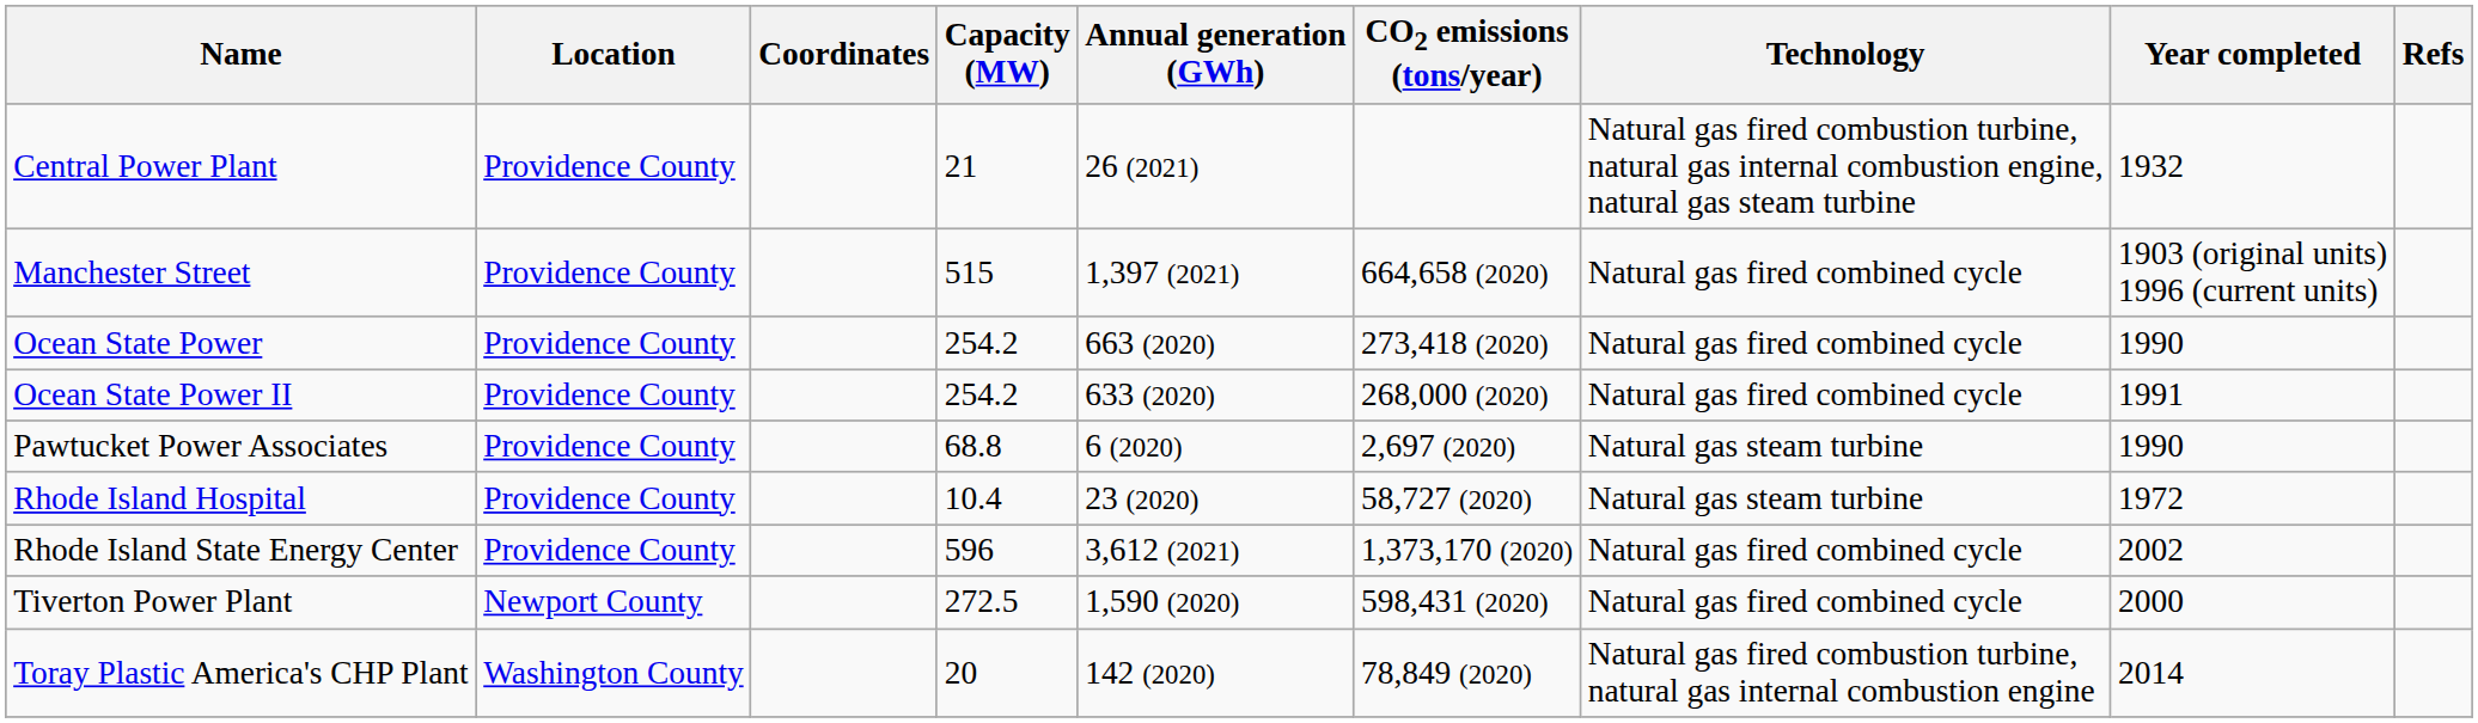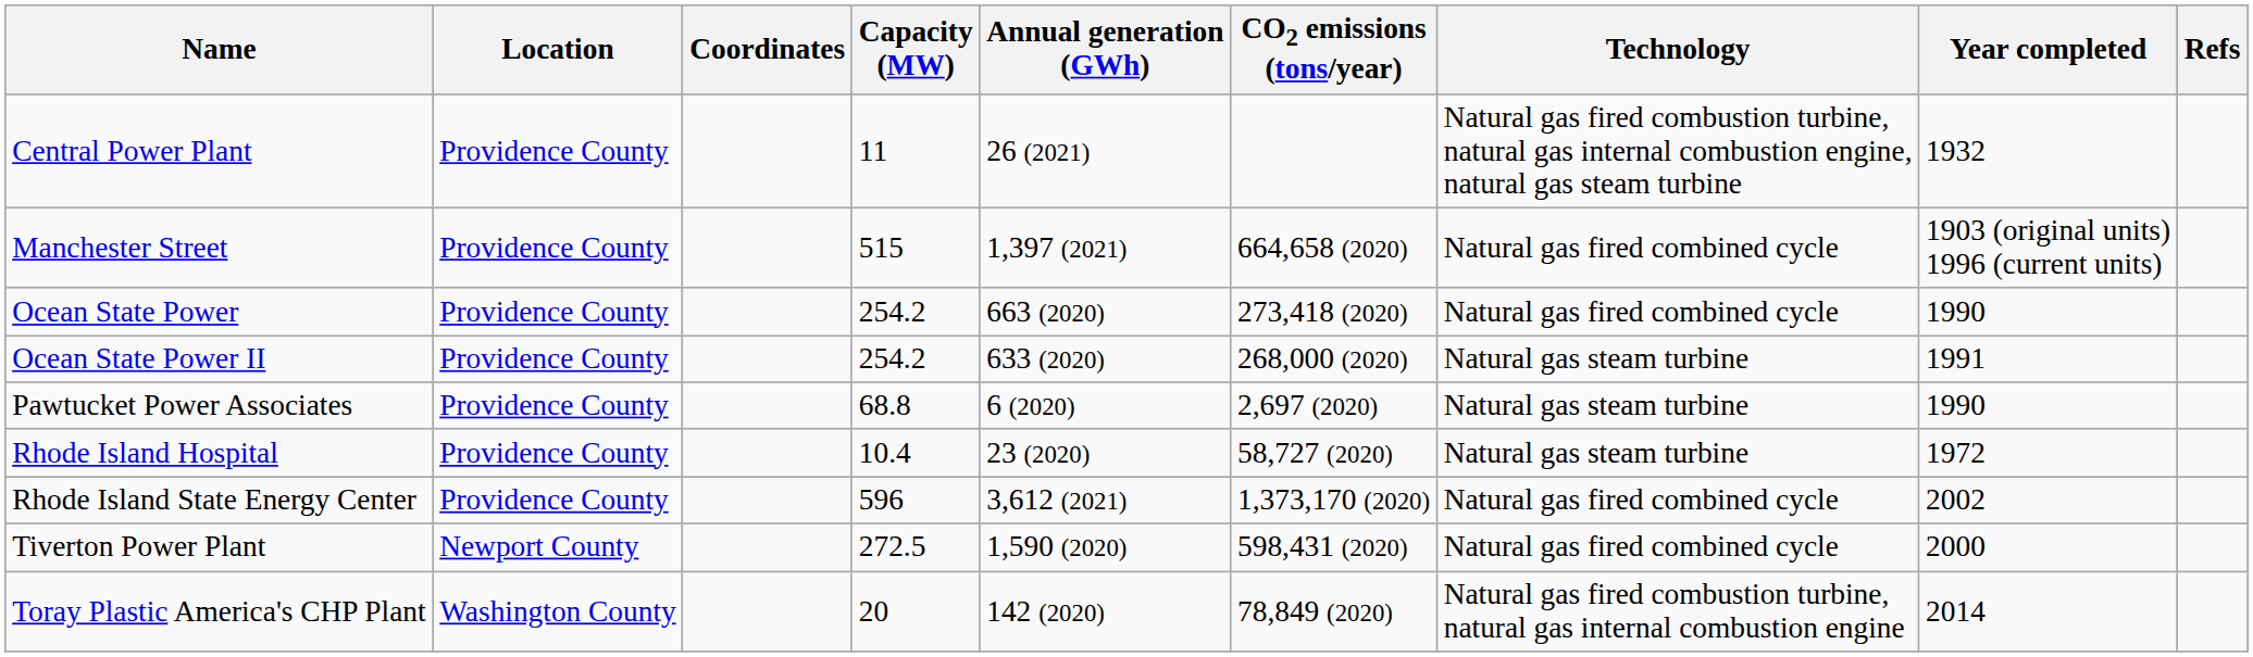 <table class="wikitable sortable">
 <tr>
 <th>Name</th>
 <th>Location</th>
 <th>Coordinates</th>
 <th>Capacity<br>(<a href='#'>MW</a>)</th>
 <th>Annual generation<br>(<a href='#'>GWh</a>)</th>
 <th>CO<sub>2</sub> emissions<br>(<a href='#'>tons</a>/year)</th>
 <th>Technology</th>
 <th>Year completed</th>
 <th>Refs</th>
 </tr>
 <tr>
 <td><a href='#'>Central Power Plant</a></td>
 <td><a href='#'>Providence County</a></td>
 <td></td>
-<td>21</td>
+<td>11</td>
 <td>26 <small>(2021)</small></td>
 <td></td>
 <td>Natural gas fired combustion turbine,<br>natural gas internal combustion engine,<br>natural gas steam turbine</td>
 <td>1932</td>
 <td></td>
 </tr>
 <tr>
 <td><a href='#'>Manchester Street</a></td>
 <td><a href='#'>Providence County</a></td>
 <td></td>
 <td>515</td>
 <td>1,397 <small>(2021)</small></td>
 <td>664,658 <small>(2020)</small></td>
 <td>Natural gas fired combined cycle</td>
 <td>1903 (original units)<br>1996 (current units)</td>
 <td></td>
 </tr>
 <tr>
 <td><a href='#'>Ocean State Power</a></td>
 <td><a href='#'>Providence County</a></td>
 <td></td>
 <td>254.2</td>
 <td>663 <small>(2020)</small></td>
 <td>273,418 <small>(2020)</small></td>
 <td>Natural gas fired combined cycle</td>
 <td>1990</td>
 <td></td>
 </tr>
 <tr>
 <td><a href='#'>Ocean State Power II</a></td>
 <td><a href='#'>Providence County</a></td>
 <td></td>
 <td>254.2</td>
 <td>633 <small>(2020)</small></td>
 <td>268,000 <small>(2020)</small></td>
-<td>Natural gas fired combined cycle</td>
+<td>Natural gas steam turbine</td>
 <td>1991</td>
 <td></td>
 </tr>
 <tr>
 <td>Pawtucket Power Associates</td>
 <td><a href='#'>Providence County</a></td>
 <td></td>
 <td>68.8</td>
 <td>6 <small>(2020)</small></td>
 <td>2,697 <small>(2020)</small></td>
 <td>Natural gas steam turbine</td>
 <td>1990</td>
 <td></td>
 </tr>
 <tr>
 <td><a href='#'>Rhode Island Hospital</a></td>
 <td><a href='#'>Providence County</a></td>
 <td></td>
 <td>10.4</td>
 <td>23 <small>(2020)</small></td>
 <td>58,727 <small>(2020)</small></td>
 <td>Natural gas steam turbine</td>
 <td>1972</td>
 <td></td>
 </tr>
 <tr>
 <td>Rhode Island State Energy Center</td>
 <td><a href='#'>Providence County</a></td>
 <td></td>
 <td>596</td>
 <td>3,612 <small>(2021)</small></td>
 <td>1,373,170 <small>(2020)</small></td>
 <td>Natural gas fired combined cycle</td>
 <td>2002</td>
 <td></td>
 </tr>
 <tr>
 <td>Tiverton Power Plant</td>
 <td><a href='#'>Newport County</a></td>
 <td></td>
 <td>272.5</td>
 <td>1,590 <small>(2020)</small></td>
 <td>598,431 <small>(2020)</small></td>
 <td>Natural gas fired combined cycle</td>
 <td>2000</td>
 <td></td>
 </tr>
 <tr>
 <td><a href='#'>Toray Plastic</a> America's CHP Plant</td>
 <td><a href='#'>Washington County</a></td>
 <td></td>
 <td>20</td>
 <td>142 <small>(2020)</small></td>
 <td>78,849 <small>(2020)</small></td>
 <td>Natural gas fired combustion turbine,<br>natural gas internal combustion engine</td>
 <td>2014</td>
 <td></td>
 </tr>
 </table>
